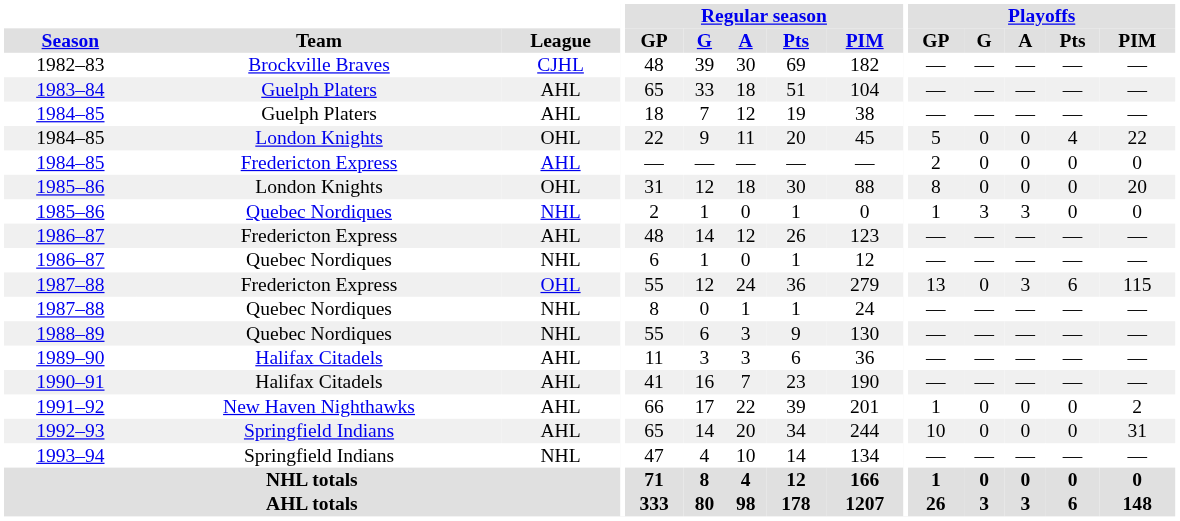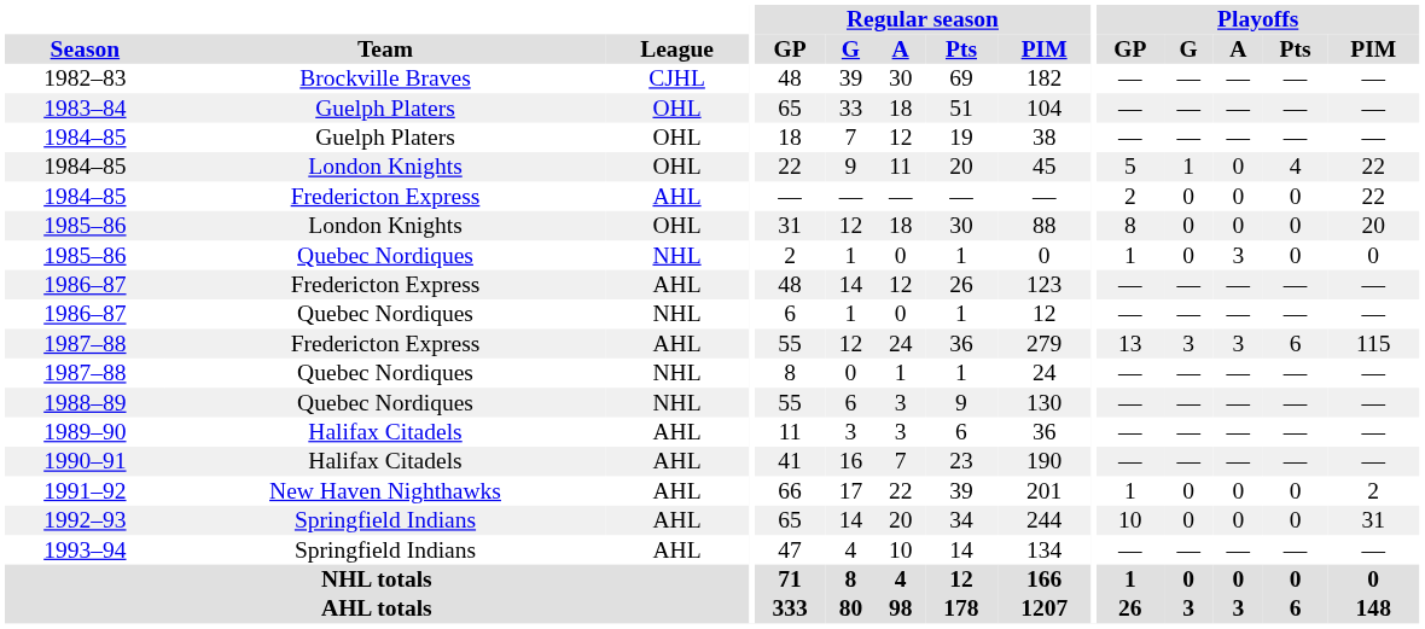 <table border="0" cellpadding="1" cellspacing="0" style="text-align:center; width:60em">
 <tr bgcolor="#e0e0e0">
 <th colspan="3" bgcolor="#ffffff"></th>
 <th rowspan="99" bgcolor="#ffffff"></th>
 <th colspan="5"><a href='#'>Regular season</a></th>
 <th rowspan="99" bgcolor="#ffffff"></th>
 <th colspan="5"><a href='#'>Playoffs</a></th>
 </tr>
 <tr bgcolor="#e0e0e0">
 <th><a href='#'>Season</a></th>
 <th>Team</th>
 <th>League</th>
 <th>GP</th>
 <th><a href='#'>G</a></th>
 <th><a href='#'>A</a></th>
 <th><a href='#'>Pts</a></th>
 <th><a href='#'>PIM</a></th>
 <th>GP</th>
 <th>G</th>
 <th>A</th>
 <th>Pts</th>
 <th>PIM</th>
 </tr>
 <tr>
 <td>1982–83</td>
 <td><a href='#'>Brockville Braves</a></td>
 <td><a href='#'>CJHL</a></td>
 <td>48</td>
 <td>39</td>
 <td>30</td>
 <td>69</td>
 <td>182</td>
 <td>—</td>
 <td>—</td>
 <td>—</td>
 <td>—</td>
 <td>—</td>
 </tr>
 <tr bgcolor="#f0f0f0">
 <td><a href='#'>1983–84</a></td>
 <td><a href='#'>Guelph Platers</a></td>
-<td>AHL</td>
+<td><a href='#'>OHL</a></td>
 <td>65</td>
 <td>33</td>
 <td>18</td>
 <td>51</td>
 <td>104</td>
 <td>—</td>
 <td>—</td>
 <td>—</td>
 <td>—</td>
 <td>—</td>
 </tr>
 <tr>
 <td><a href='#'>1984–85</a></td>
 <td>Guelph Platers</td>
-<td>AHL</td>
+<td>OHL</td>
 <td>18</td>
 <td>7</td>
 <td>12</td>
 <td>19</td>
 <td>38</td>
 <td>—</td>
 <td>—</td>
 <td>—</td>
 <td>—</td>
 <td>—</td>
 </tr>
 <tr bgcolor="#f0f0f0">
 <td>1984–85</td>
 <td><a href='#'>London Knights</a></td>
 <td>OHL</td>
 <td>22</td>
 <td>9</td>
 <td>11</td>
 <td>20</td>
 <td>45</td>
 <td>5</td>
-<td>0</td>
+<td>1</td>
 <td>0</td>
 <td>4</td>
 <td>22</td>
 </tr>
 <tr>
 <td><a href='#'>1984–85</a></td>
 <td><a href='#'>Fredericton Express</a></td>
 <td><a href='#'>AHL</a></td>
 <td>—</td>
 <td>—</td>
 <td>—</td>
 <td>—</td>
 <td>—</td>
 <td>2</td>
 <td>0</td>
 <td>0</td>
 <td>0</td>
-<td>0</td>
+<td>22</td>
 </tr>
 <tr bgcolor="#f0f0f0">
 <td><a href='#'>1985–86</a></td>
 <td>London Knights</td>
 <td>OHL</td>
 <td>31</td>
 <td>12</td>
 <td>18</td>
 <td>30</td>
 <td>88</td>
 <td>8</td>
 <td>0</td>
 <td>0</td>
 <td>0</td>
 <td>20</td>
 </tr>
 <tr>
 <td><a href='#'>1985–86</a></td>
 <td><a href='#'>Quebec Nordiques</a></td>
 <td><a href='#'>NHL</a></td>
 <td>2</td>
 <td>1</td>
 <td>0</td>
 <td>1</td>
 <td>0</td>
 <td>1</td>
-<td>3</td>
+<td>0</td>
 <td>3</td>
 <td>0</td>
 <td>0</td>
 </tr>
 <tr bgcolor="#f0f0f0">
 <td><a href='#'>1986–87</a></td>
 <td>Fredericton Express</td>
 <td>AHL</td>
 <td>48</td>
 <td>14</td>
 <td>12</td>
 <td>26</td>
 <td>123</td>
 <td>—</td>
 <td>—</td>
 <td>—</td>
 <td>—</td>
 <td>—</td>
 </tr>
 <tr>
 <td><a href='#'>1986–87</a></td>
 <td>Quebec Nordiques</td>
 <td>NHL</td>
 <td>6</td>
 <td>1</td>
 <td>0</td>
 <td>1</td>
 <td>12</td>
 <td>—</td>
 <td>—</td>
 <td>—</td>
 <td>—</td>
 <td>—</td>
 </tr>
 <tr bgcolor="#f0f0f0">
 <td><a href='#'>1987–88</a></td>
 <td>Fredericton Express</td>
-<td><a href='#'>OHL</a></td>
+<td>AHL</td>
 <td>55</td>
 <td>12</td>
 <td>24</td>
 <td>36</td>
 <td>279</td>
 <td>13</td>
-<td>0</td>
+<td>3</td>
 <td>3</td>
 <td>6</td>
 <td>115</td>
 </tr>
 <tr>
 <td><a href='#'>1987–88</a></td>
 <td>Quebec Nordiques</td>
 <td>NHL</td>
 <td>8</td>
 <td>0</td>
 <td>1</td>
 <td>1</td>
 <td>24</td>
 <td>—</td>
 <td>—</td>
 <td>—</td>
 <td>—</td>
 <td>—</td>
 </tr>
 <tr bgcolor="#f0f0f0">
 <td><a href='#'>1988–89</a></td>
 <td>Quebec Nordiques</td>
 <td>NHL</td>
 <td>55</td>
 <td>6</td>
 <td>3</td>
 <td>9</td>
 <td>130</td>
 <td>—</td>
 <td>—</td>
 <td>—</td>
 <td>—</td>
 <td>—</td>
 </tr>
 <tr>
 <td><a href='#'>1989–90</a></td>
 <td><a href='#'>Halifax Citadels</a></td>
 <td>AHL</td>
 <td>11</td>
 <td>3</td>
 <td>3</td>
 <td>6</td>
 <td>36</td>
 <td>—</td>
 <td>—</td>
 <td>—</td>
 <td>—</td>
 <td>—</td>
 </tr>
 <tr bgcolor="#f0f0f0">
 <td><a href='#'>1990–91</a></td>
 <td>Halifax Citadels</td>
 <td>AHL</td>
 <td>41</td>
 <td>16</td>
 <td>7</td>
 <td>23</td>
 <td>190</td>
 <td>—</td>
 <td>—</td>
 <td>—</td>
 <td>—</td>
 <td>—</td>
 </tr>
 <tr>
 <td><a href='#'>1991–92</a></td>
 <td><a href='#'>New Haven Nighthawks</a></td>
 <td>AHL</td>
 <td>66</td>
 <td>17</td>
 <td>22</td>
 <td>39</td>
 <td>201</td>
 <td>1</td>
 <td>0</td>
 <td>0</td>
 <td>0</td>
 <td>2</td>
 </tr>
 <tr bgcolor="#f0f0f0">
 <td><a href='#'>1992–93</a></td>
 <td><a href='#'>Springfield Indians</a></td>
 <td>AHL</td>
 <td>65</td>
 <td>14</td>
 <td>20</td>
 <td>34</td>
 <td>244</td>
 <td>10</td>
 <td>0</td>
 <td>0</td>
 <td>0</td>
 <td>31</td>
 </tr>
 <tr>
 <td><a href='#'>1993–94</a></td>
 <td>Springfield Indians</td>
-<td>NHL</td>
+<td>AHL</td>
 <td>47</td>
 <td>4</td>
 <td>10</td>
 <td>14</td>
 <td>134</td>
 <td>—</td>
 <td>—</td>
 <td>—</td>
 <td>—</td>
 <td>—</td>
 </tr>
 <tr bgcolor="#e0e0e0">
 <th colspan="3">NHL totals</th>
 <th>71</th>
 <th>8</th>
 <th>4</th>
 <th>12</th>
 <th>166</th>
 <th>1</th>
 <th>0</th>
 <th>0</th>
 <th>0</th>
 <th>0</th>
 </tr>
 <tr bgcolor="#e0e0e0">
 <th colspan="3">AHL totals</th>
 <th>333</th>
 <th>80</th>
 <th>98</th>
 <th>178</th>
 <th>1207</th>
 <th>26</th>
 <th>3</th>
 <th>3</th>
 <th>6</th>
 <th>148</th>
 </tr>
 </table>
